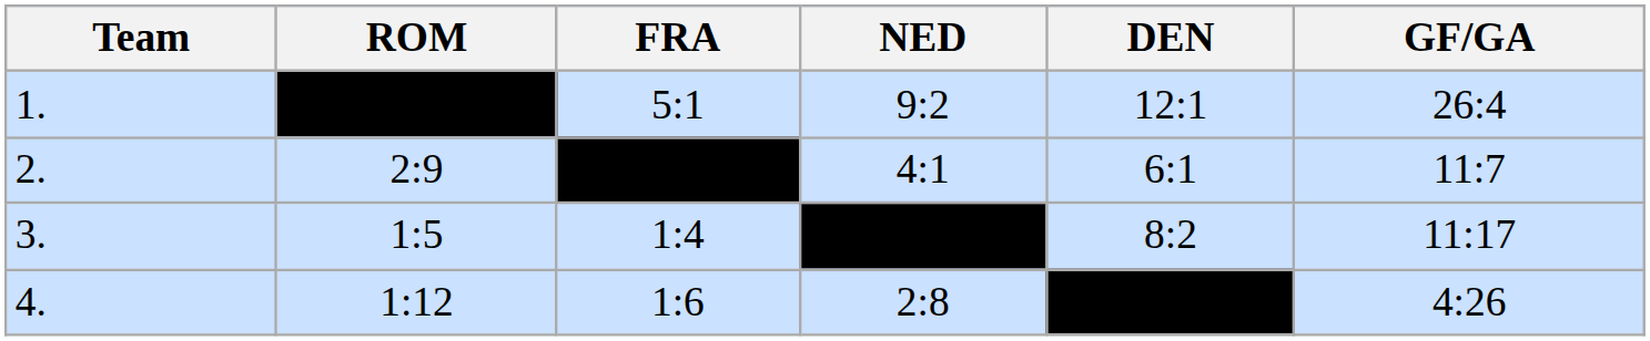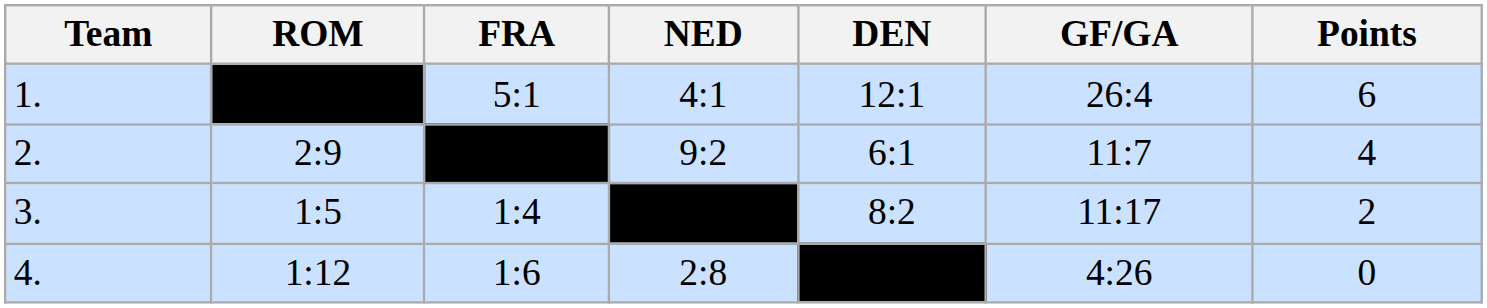 <table class="wikitable" bgcolor="#EFEFFF" width="50%">
 <tr bgcolor="#BCD2EE">
 <th>Team</th>
 <th>ROM</th>
 <th>FRA</th>
 <th>NED</th>
 <th>DEN</th>
 <th>GF/GA</th>
+<th>Points</th>
 </tr>
 <tr bgcolor="#CAE1FF" align="center">
 <td align="left">1. </td>
 <td style="background:#000000;"></td>
 <td>5:1</td>
-<td>9:2</td>
+<td>4:1</td>
 <td>12:1</td>
 <td>26:4</td>
+<td>6</td>
 </tr>
 <tr bgcolor="#CAE1FF" align="center">
 <td align="left">2. </td>
 <td>2:9</td>
 <td style="background:#000000;"></td>
-<td>4:1</td>
+<td>9:2</td>
 <td>6:1</td>
 <td>11:7</td>
+<td>4</td>
 </tr>
 <tr bgcolor="#CAE1FF" align="center">
 <td align="left">3. </td>
 <td>1:5</td>
 <td>1:4</td>
 <td style="background:#000000;"></td>
 <td>8:2</td>
 <td>11:17</td>
+<td>2</td>
 </tr>
 <tr bgcolor="#CAE1FF" align="center">
 <td align="left">4. </td>
 <td>1:12</td>
 <td>1:6</td>
 <td>2:8</td>
 <td style="background:#000000;"></td>
 <td>4:26</td>
+<td>0</td>
 </tr>
 </table>
